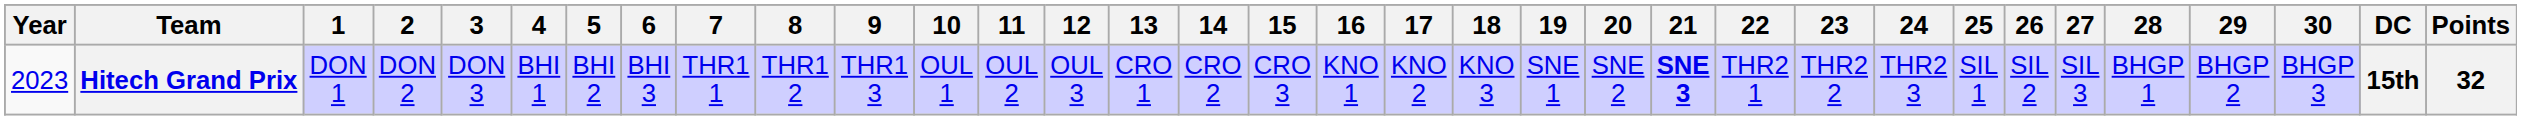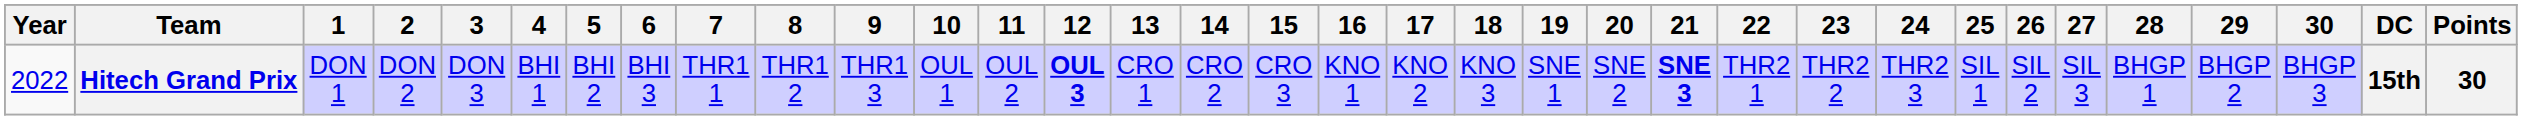 <table class="wikitable" style="text-align:center; font-size:85%">
 <tr>
 <th>Year</th>
 <th>Team</th>
 <th>1</th>
 <th>2</th>
 <th>3</th>
 <th>4</th>
 <th>5</th>
 <th>6</th>
 <th>7</th>
 <th>8</th>
 <th>9</th>
 <th>10</th>
 <th>11</th>
 <th>12</th>
 <th>13</th>
 <th>14</th>
 <th>15</th>
 <th>16</th>
 <th>17</th>
 <th>18</th>
 <th>19</th>
 <th>20</th>
 <th>21</th>
 <th>22</th>
 <th>23</th>
 <th>24</th>
 <th>25</th>
 <th>26</th>
 <th>27</th>
 <th>28</th>
 <th>29</th>
 <th>30</th>
 <th>DC</th>
 <th>Points</th>
 </tr>
 <tr>
-<td><a href='#'>2023</a></td>
+<td><a href='#'>2022</a></td>
 <th nowrap><a href='#'>Hitech Grand Prix</a></th>
 <td style="background:#CFCFFF;"><a href='#'>DON<br>1</a><br></td>
 <td style="background:#CFCFFF;"><a href='#'>DON<br>2</a><br></td>
 <td style="background:#CFCFFF;"><a href='#'>DON<br>3</a><br></td>
 <td style="background:#CFCFFF;"><a href='#'>BHI<br>1</a><br></td>
 <td style="background:#CFCFFF;"><a href='#'>BHI<br>2</a><br></td>
 <td style="background:#CFCFFF;"><a href='#'>BHI<br>3</a><br></td>
 <td style="background:#CFCFFF;"><a href='#'>THR1<br>1</a><br></td>
 <td style="background:#CFCFFF;"><a href='#'>THR1<br>2</a><br></td>
 <td style="background:#CFCFFF;"><a href='#'>THR1<br>3</a><br></td>
 <td style="background:#CFCFFF;"><a href='#'>OUL<br>1</a><br></td>
 <td style="background:#CFCFFF;"><a href='#'>OUL<br>2</a><br></td>
-<td style="background:#CFCFFF;"><a href='#'>OUL<br>3</a><br></td>
+<td style="background:#CFCFFF;"><strong><a href='#'>OUL<br>3</a><br></strong></td>
 <td style="background:#CFCFFF;"><a href='#'>CRO<br>1</a><br></td>
 <td style="background:#CFCFFF;"><a href='#'>CRO<br>2</a><br></td>
 <td style="background:#CFCFFF;"><a href='#'>CRO<br>3</a><br></td>
 <td style="background:#CFCFFF;"><a href='#'>KNO<br>1</a><br></td>
 <td style="background:#CFCFFF;"><a href='#'>KNO<br>2</a><br></td>
 <td style="background:#CFCFFF;"><a href='#'>KNO<br>3</a><br></td>
 <td style="background:#CFCFFF;"><a href='#'>SNE<br>1</a><br></td>
 <td style="background:#CFCFFF;"><a href='#'>SNE<br>2</a><br></td>
 <td style="background:#CFCFFF;"><strong><a href='#'>SNE<br>3</a><br></strong></td>
 <td style="background:#CFCFFF;"><a href='#'>THR2<br>1</a><br></td>
 <td style="background:#CFCFFF;"><a href='#'>THR2<br>2</a><br></td>
 <td style="background:#CFCFFF;"><a href='#'>THR2<br>3</a><br></td>
 <td style="background:#CFCFFF;"><a href='#'>SIL<br>1</a><br></td>
 <td style="background:#CFCFFF;"><a href='#'>SIL<br>2</a><br></td>
 <td style="background:#CFCFFF;"><a href='#'>SIL<br>3</a><br></td>
 <td style="background:#CFCFFF;"><a href='#'>BHGP<br>1</a><br></td>
 <td style="background:#CFCFFF;"><a href='#'>BHGP<br>2</a><br></td>
 <td style="background:#CFCFFF;"><a href='#'>BHGP<br>3</a><br></td>
 <th>15th</th>
-<th>32</th>
+<th>30</th>
 </tr>
 </table>
